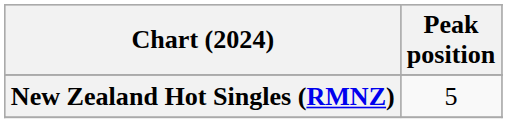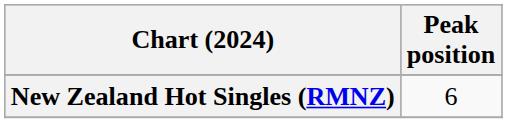 <table class="wikitable sortable plainrowheaders" style="text-align:center">
 <tr>
 <th scope="col">Chart (2024)</th>
 <th scope="col">Peak<br>position</th>
 </tr>
 <tr>
 </tr>
 <tr>
 </tr>
 <tr>
 <th scope="row">New Zealand Hot Singles (<a href='#'>RMNZ</a>)</th>
-<td>5</td>
+<td>6</td>
 </tr>
 <tr>
 </tr>
 <tr>
 </tr>
 <tr>
 </tr>
 <tr>
 </tr>
 <tr>
 </tr>
 <tr>
 </tr>
 </table>
